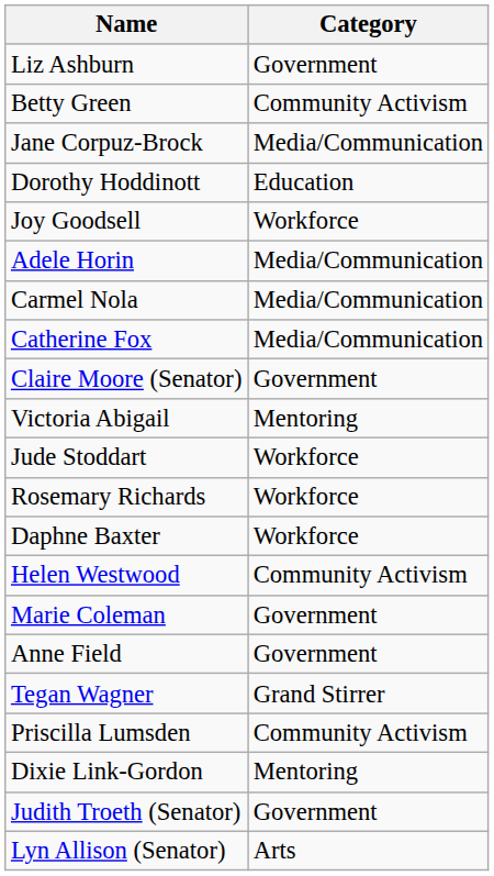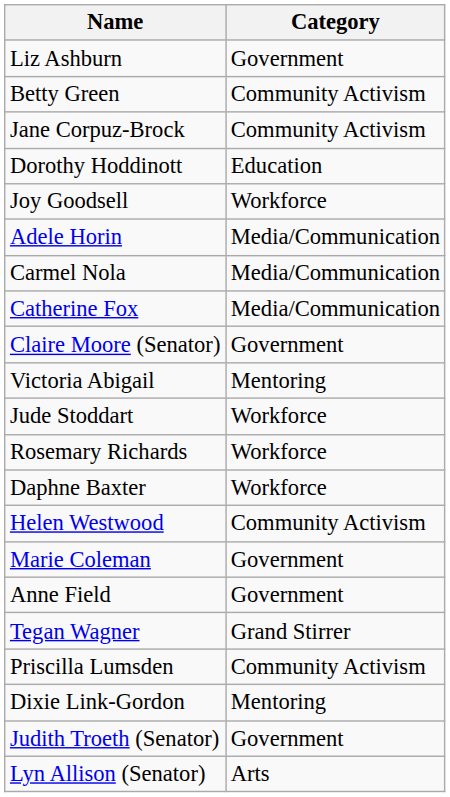 <table class="wikitable">
 <tr>
 <th>Name</th>
 <th>Category</th>
 </tr>
 <tr>
 <td>Liz Ashburn</td>
 <td>Government</td>
 </tr>
 <tr>
 <td>Betty Green</td>
 <td>Community Activism</td>
 </tr>
 <tr>
 <td>Jane Corpuz-Brock</td>
-<td>Media/Communication</td>
+<td>Community Activism</td>
 </tr>
 <tr>
 <td>Dorothy Hoddinott</td>
 <td>Education</td>
 </tr>
 <tr>
 <td>Joy Goodsell</td>
 <td>Workforce</td>
 </tr>
 <tr>
 <td><a href='#'>Adele Horin</a></td>
 <td>Media/Communication</td>
 </tr>
 <tr>
 <td>Carmel Nola</td>
 <td>Media/Communication</td>
 </tr>
 <tr>
 <td><a href='#'>Catherine Fox</a></td>
 <td>Media/Communication</td>
 </tr>
 <tr>
 <td><a href='#'>Claire Moore</a> (Senator)</td>
 <td>Government</td>
 </tr>
 <tr>
 <td>Victoria Abigail</td>
 <td>Mentoring</td>
 </tr>
 <tr>
 <td>Jude Stoddart</td>
 <td>Workforce</td>
 </tr>
 <tr>
 <td>Rosemary Richards</td>
 <td>Workforce</td>
 </tr>
 <tr>
 <td>Daphne Baxter</td>
 <td>Workforce</td>
 </tr>
 <tr>
 <td><a href='#'>Helen Westwood</a></td>
 <td>Community Activism</td>
 </tr>
 <tr>
 <td><a href='#'>Marie Coleman</a></td>
 <td>Government</td>
 </tr>
 <tr>
 <td>Anne Field</td>
 <td>Government</td>
 </tr>
 <tr>
 <td><a href='#'>Tegan Wagner</a></td>
 <td>Grand Stirrer</td>
 </tr>
 <tr>
 <td>Priscilla Lumsden</td>
 <td>Community Activism</td>
 </tr>
 <tr>
 <td>Dixie Link-Gordon</td>
 <td>Mentoring</td>
 </tr>
 <tr>
 <td><a href='#'>Judith Troeth</a> (Senator)</td>
 <td>Government</td>
 </tr>
 <tr>
 <td><a href='#'>Lyn Allison</a> (Senator)</td>
 <td>Arts</td>
 </tr>
 </table>
